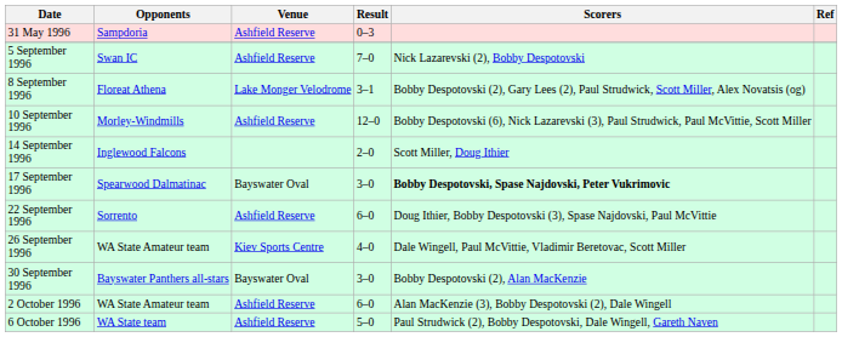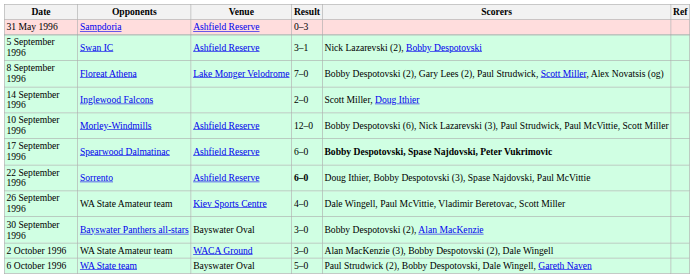 <table class="wikitable" style="text-align:left">
 <tr>
 <th scope="col" style="width: 115px;"><strong>Date</strong></th>
 <th><strong>Opponents</strong></th>
 <th><strong>Venue</strong></th>
 <th><strong>Result</strong></th>
 <th><strong>Scorers</strong></th>
 <th><strong>Ref</strong></th>
 </tr>
 <tr bgcolor="#ffdddd">
 <td>31 May 1996</td>
 <td><a href='#'>Sampdoria</a></td>
 <td><a href='#'>Ashfield Reserve</a></td>
 <td>0–3</td>
 <td></td>
 <td></td>
 </tr>
 <tr>
 </tr>
 <tr bgcolor="#d0ffe3">
 <td>5 September 1996</td>
 <td><a href='#'>Swan IC</a></td>
 <td><a href='#'>Ashfield Reserve</a></td>
-<td>7–0</td>
+<td>3–1</td>
 <td>Nick Lazarevski (2), <a href='#'>Bobby Despotovski</a></td>
 <td></td>
 </tr>
 <tr bgcolor="#d0ffe3">
 <td>8 September 1996</td>
 <td><a href='#'>Floreat Athena</a></td>
 <td><a href='#'>Lake Monger Velodrome</a></td>
-<td>3–1</td>
+<td>7–0</td>
 <td>Bobby Despotovski (2), Gary Lees (2), Paul Strudwick, <a href='#'>Scott Miller</a>, Alex Novatsis (og)</td>
+<td></td>
+</tr>
+<tr bgcolor="#d0ffe3">
+<td>14 September 1996</td>
+<td><a href='#'>Inglewood Falcons</a></td>
+<td></td>
+<td>2–0</td>
+<td>Scott Miller, <a href='#'>Doug Ithier</a></td>
 <td></td>
 </tr>
 <tr bgcolor="#d0ffe3">
 <td>10 September 1996</td>
 <td><a href='#'>Morley-Windmills</a></td>
 <td><a href='#'>Ashfield Reserve</a></td>
 <td>12–0</td>
 <td>Bobby Despotovski (6), Nick Lazarevski (3), Paul Strudwick, Paul McVittie, Scott Miller</td>
 <td></td>
 </tr>
 <tr bgcolor="#d0ffe3">
-<td>14 September 1996</td>
-<td><a href='#'>Inglewood Falcons</a></td>
-<td></td>
-<td>2–0</td>
-<td>Scott Miller, <a href='#'>Doug Ithier</a></td>
-<td></td>
-</tr>
-<tr bgcolor="#d0ffe3">
 <td>17 September 1996</td>
 <td><a href='#'>Spearwood Dalmatinac</a></td>
-<td>Bayswater Oval</td>
-<td>3–0</td>
+<td><a href='#'>Ashfield Reserve</a></td>
+<td>6–0</td>
 <td><strong>Bobby Despotovski, Spase Najdovski, Peter Vukrimovic</strong></td>
 <td></td>
 </tr>
 <tr bgcolor="#d0ffe3">
 <td>22 September 1996</td>
 <td><a href='#'>Sorrento</a></td>
 <td><a href='#'>Ashfield Reserve</a></td>
-<td>6–0</td>
+<td><strong>6–0</strong></td>
 <td>Doug Ithier, Bobby Despotovski (3), Spase Najdovski, Paul McVittie</td>
 <td></td>
 </tr>
 <tr bgcolor="#d0ffe3">
 <td>26 September 1996</td>
 <td>WA State Amateur team</td>
 <td><a href='#'>Kiev Sports Centre</a></td>
 <td>4–0</td>
 <td>Dale Wingell, Paul McVittie, Vladimir Beretovac, Scott Miller</td>
 <td></td>
 </tr>
 <tr bgcolor="#d0ffe3">
 <td>30 September 1996</td>
 <td><a href='#'>Bayswater Panthers all-stars</a></td>
 <td>Bayswater Oval</td>
 <td>3–0</td>
 <td>Bobby Despotovski (2), <a href='#'>Alan MacKenzie</a></td>
 <td></td>
 </tr>
 <tr bgcolor="#d0ffe3">
 <td>2 October 1996</td>
 <td>WA State Amateur team</td>
-<td><a href='#'>Ashfield Reserve</a></td>
-<td>6–0</td>
+<td><a href='#'>WACA Ground</a></td>
+<td>3–0</td>
 <td>Alan MacKenzie (3), Bobby Despotovski (2), Dale Wingell</td>
 <td></td>
 </tr>
 <tr bgcolor="#d0ffe3">
 <td>6 October 1996</td>
 <td><a href='#'>WA State team</a></td>
-<td><a href='#'>Ashfield Reserve</a></td>
+<td>Bayswater Oval</td>
 <td>5–0</td>
 <td>Paul Strudwick (2), Bobby Despotovski, Dale Wingell, <a href='#'>Gareth Naven</a></td>
 <td></td>
 </tr>
 </table>
